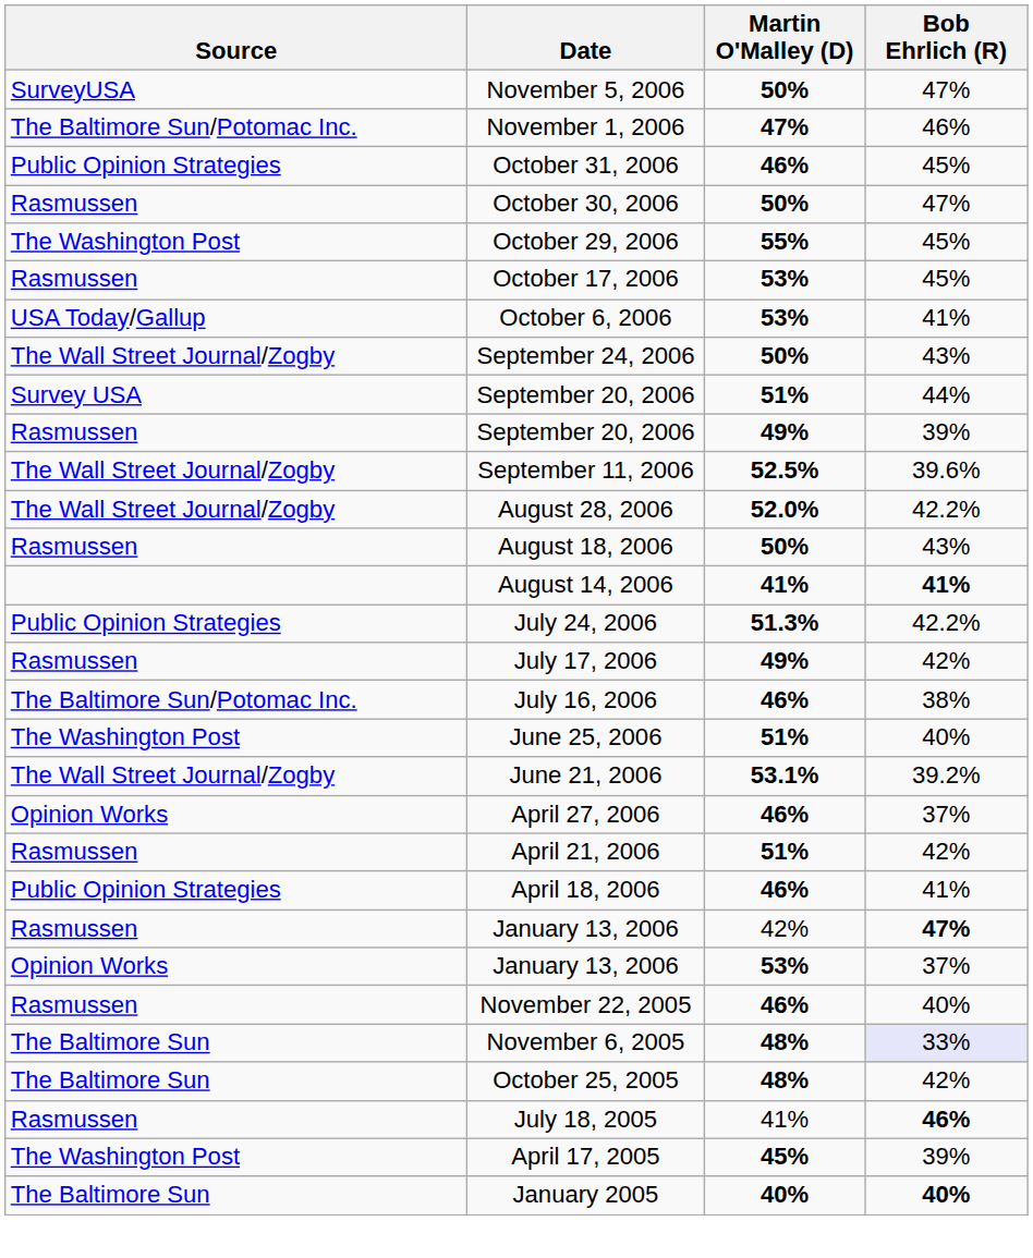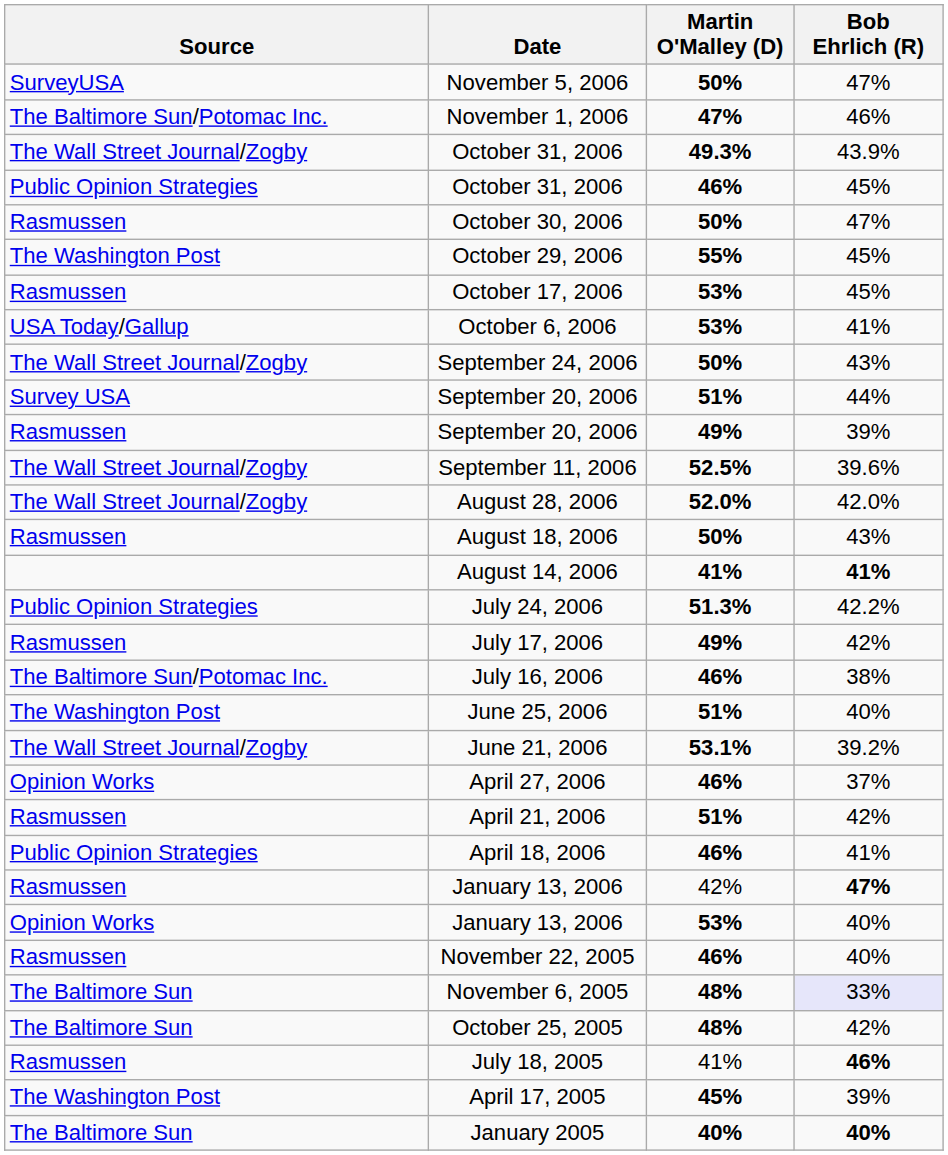 <table class="wikitable" style="text-align:center">
 <tr valign= bottom>
 <th width=300px>Source</th>
 <th width=150px>Date</th>
 <th width=100px>Martin<br>O'Malley (D)</th>
 <th width=100px>Bob<br>Ehrlich (R)</th>
 </tr>
 <tr>
 <td align=left><a href='#'>SurveyUSA</a></td>
 <td>November 5, 2006</td>
 <td><strong>50%</strong></td>
 <td>47%</td>
 </tr>
 <tr>
 <td align=left><a href='#'>The Baltimore Sun</a>/<a href='#'>Potomac Inc.</a></td>
 <td>November 1, 2006</td>
 <td><strong>47%</strong></td>
 <td>46%</td>
+</tr>
+<tr>
+<td align=left><a href='#'>The Wall Street Journal</a>/<a href='#'>Zogby</a></td>
+<td>October 31, 2006</td>
+<td><strong>49.3%</strong></td>
+<td>43.9%</td>
 </tr>
 <tr>
 <td align=left><a href='#'>Public Opinion Strategies</a></td>
 <td>October 31, 2006</td>
 <td><strong>46%</strong></td>
 <td>45%</td>
 </tr>
 <tr>
 <td align=left><a href='#'>Rasmussen</a></td>
 <td>October 30, 2006</td>
 <td><strong>50%</strong></td>
 <td>47%</td>
 </tr>
 <tr>
 <td align=left><a href='#'>The Washington Post</a></td>
 <td>October 29, 2006</td>
 <td><strong>55%</strong></td>
 <td>45%</td>
 </tr>
 <tr>
 <td align=left><a href='#'>Rasmussen</a></td>
 <td>October 17, 2006</td>
 <td><strong>53%</strong></td>
 <td>45%</td>
 </tr>
 <tr>
 <td align=left><a href='#'>USA Today</a>/<a href='#'>Gallup</a></td>
 <td>October 6, 2006</td>
 <td><strong>53%</strong></td>
 <td>41%</td>
 </tr>
 <tr>
 <td align=left><a href='#'>The Wall Street Journal</a>/<a href='#'>Zogby</a></td>
 <td>September 24, 2006</td>
 <td><strong>50%</strong></td>
 <td>43%</td>
 </tr>
 <tr>
 <td align=left><a href='#'>Survey USA</a></td>
 <td>September 20, 2006</td>
 <td><strong>51%</strong></td>
 <td>44%</td>
 </tr>
 <tr>
 <td align=left><a href='#'>Rasmussen</a></td>
 <td>September 20, 2006</td>
 <td><strong>49%</strong></td>
 <td>39%</td>
 </tr>
 <tr>
 <td align=left><a href='#'>The Wall Street Journal</a>/<a href='#'>Zogby</a></td>
 <td>September 11, 2006</td>
 <td><strong>52.5%</strong></td>
 <td>39.6%</td>
 </tr>
 <tr>
 <td align=left><a href='#'>The Wall Street Journal</a>/<a href='#'>Zogby</a></td>
 <td>August 28, 2006</td>
 <td><strong>52.0%</strong></td>
-<td>42.2%</td>
+<td>42.0%</td>
 </tr>
 <tr>
 <td align=left><a href='#'>Rasmussen</a></td>
 <td>August 18, 2006</td>
 <td><strong>50%</strong></td>
 <td>43%</td>
 </tr>
 <tr>
 <td align=left></td>
 <td>August 14, 2006</td>
 <td><strong>41%</strong></td>
 <td><strong>41%</strong></td>
 </tr>
 <tr>
 <td align=left><a href='#'>Public Opinion Strategies</a></td>
 <td>July 24, 2006</td>
 <td><strong>51.3%</strong></td>
 <td>42.2%</td>
 </tr>
 <tr>
 <td align=left><a href='#'>Rasmussen</a></td>
 <td>July 17, 2006</td>
 <td><strong>49%</strong></td>
 <td>42%</td>
 </tr>
 <tr>
 <td align=left><a href='#'>The Baltimore Sun</a>/<a href='#'>Potomac Inc.</a></td>
 <td>July 16, 2006</td>
 <td><strong>46%</strong></td>
 <td>38%</td>
 </tr>
 <tr>
 <td align=left><a href='#'>The Washington Post</a></td>
 <td>June 25, 2006</td>
 <td><strong>51%</strong></td>
 <td>40%</td>
 </tr>
 <tr>
 <td align=left><a href='#'>The Wall Street Journal</a>/<a href='#'>Zogby</a></td>
 <td>June 21, 2006</td>
 <td><strong>53.1%</strong></td>
 <td>39.2%</td>
 </tr>
 <tr>
 <td align=left><a href='#'>Opinion Works</a></td>
 <td>April 27, 2006</td>
 <td><strong>46%</strong></td>
 <td>37%</td>
 </tr>
 <tr>
 <td align=left><a href='#'>Rasmussen</a></td>
 <td>April 21, 2006</td>
 <td><strong>51%</strong></td>
 <td>42%</td>
 </tr>
 <tr>
 <td align=left><a href='#'>Public Opinion Strategies</a></td>
 <td>April 18, 2006</td>
 <td><strong>46%</strong></td>
 <td>41%</td>
 </tr>
 <tr>
 <td align=left><a href='#'>Rasmussen</a></td>
 <td>January 13, 2006</td>
 <td>42%</td>
 <td><strong>47%</strong></td>
 </tr>
 <tr>
 <td align=left><a href='#'>Opinion Works</a></td>
 <td>January 13, 2006</td>
 <td><strong>53%</strong></td>
-<td>37%</td>
+<td>40%</td>
 </tr>
 <tr>
 <td align=left><a href='#'>Rasmussen</a></td>
 <td>November 22, 2005</td>
 <td><strong>46%</strong></td>
 <td>40%</td>
 </tr>
 <tr>
 <td align=left><a href='#'>The Baltimore Sun</a></td>
 <td>November 6, 2005</td>
 <td><strong>48%</strong></td>
 <td style="background: lavender;">33%</td>
 </tr>
 <tr>
 <td align=left><a href='#'>The Baltimore Sun</a></td>
 <td>October 25, 2005</td>
 <td><strong>48%</strong></td>
 <td>42%</td>
 </tr>
 <tr>
 <td align=left><a href='#'>Rasmussen</a></td>
 <td>July 18, 2005</td>
 <td>41%</td>
 <td><strong>46%</strong></td>
 </tr>
 <tr>
 <td align=left><a href='#'>The Washington Post</a></td>
 <td>April 17, 2005</td>
 <td><strong>45%</strong></td>
 <td>39%</td>
 </tr>
 <tr>
 <td align=left><a href='#'>The Baltimore Sun</a></td>
 <td>January 2005</td>
 <td><strong>40%</strong></td>
 <td><strong>40%</strong></td>
 </tr>
 </table>
